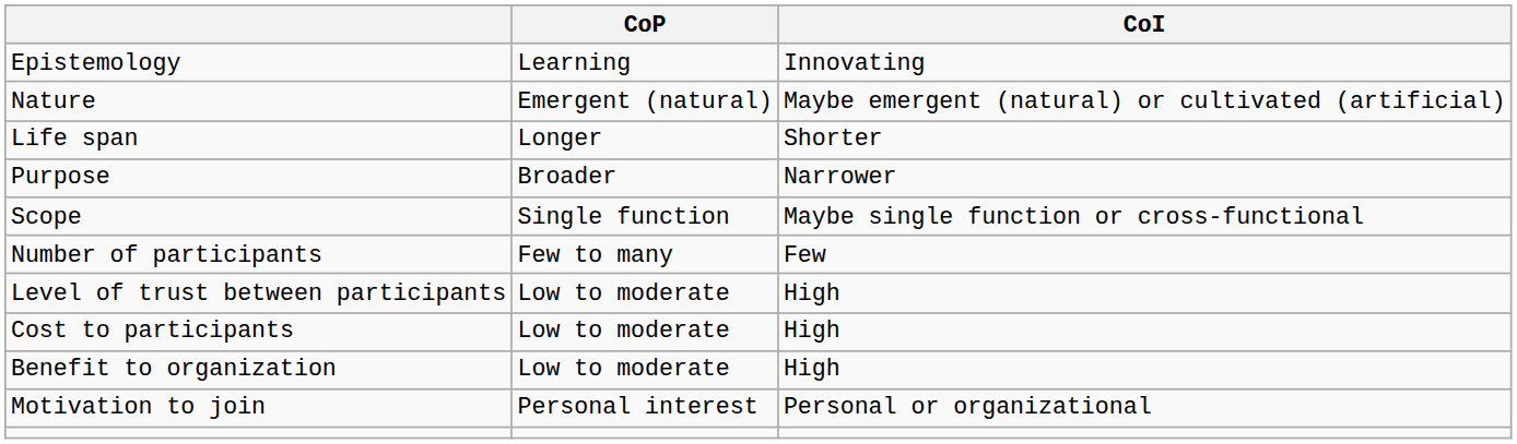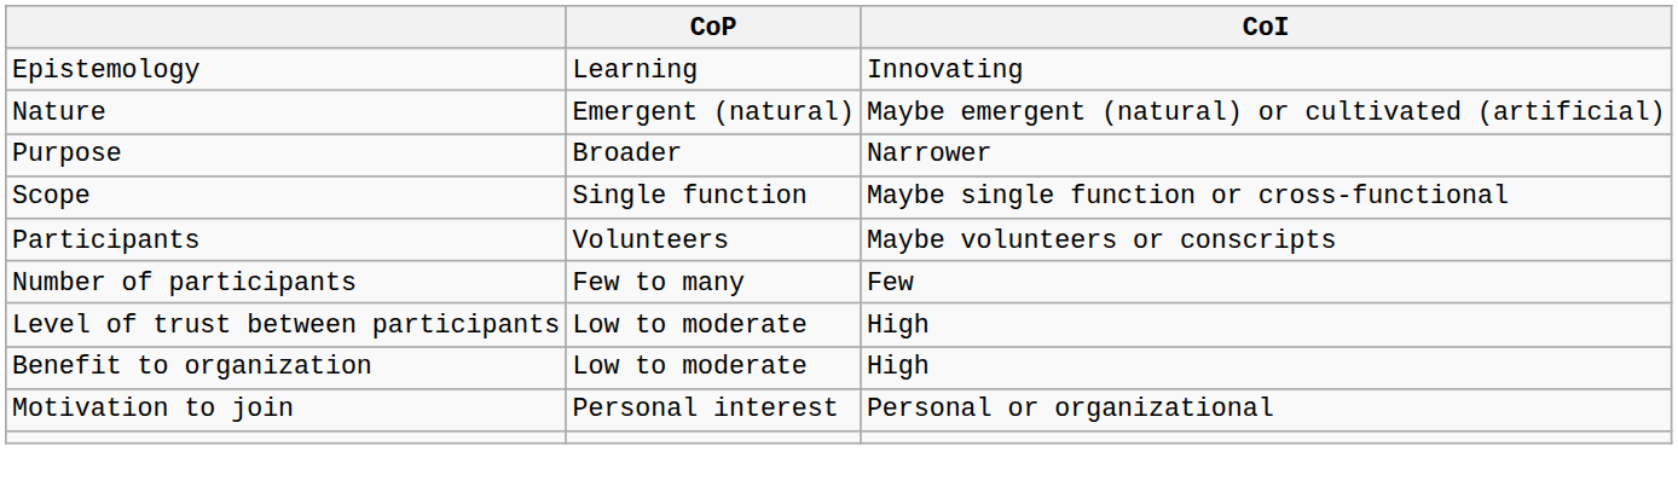 <table class="wikitable">
 <tr>
 <th></th>
 <th>CoP</th>
 <th>CoI</th>
 </tr>
 <tr>
 <td>Epistemology</td>
 <td>Learning</td>
 <td>Innovating</td>
 </tr>
 <tr>
 <td>Nature</td>
 <td>Emergent (natural)</td>
 <td>Maybe emergent (natural) or cultivated (artificial)</td>
 </tr>
 <tr>
-<td>Life span</td>
-<td>Longer</td>
-<td>Shorter</td>
-</tr>
-<tr>
 <td>Purpose</td>
 <td>Broader</td>
 <td>Narrower</td>
 </tr>
 <tr>
 <td>Scope</td>
 <td>Single function</td>
 <td>Maybe single function or cross-functional</td>
 </tr>
 <tr>
+<td>Participants</td>
+<td>Volunteers</td>
+<td>Maybe volunteers or conscripts</td>
+</tr>
+<tr>
 <td>Number of participants</td>
 <td>Few to many</td>
 <td>Few</td>
 </tr>
 <tr>
 <td>Level of trust between participants</td>
-<td>Low to moderate</td>
-<td>High</td>
-</tr>
-<tr>
-<td>Cost to participants</td>
 <td>Low to moderate</td>
 <td>High</td>
 </tr>
 <tr>
 <td>Benefit to organization</td>
 <td>Low to moderate</td>
 <td>High</td>
 </tr>
 <tr>
 <td>Motivation to join</td>
 <td>Personal interest</td>
 <td>Personal or organizational</td>
 </tr>
 <tr>
 <td></td>
 <td></td>
 <td></td>
 </tr>
 </table>
